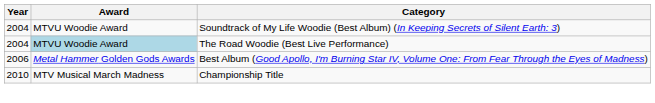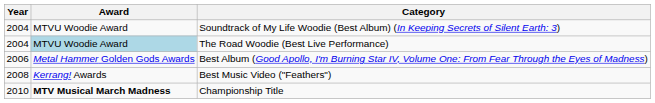 <table class="wikitable">
 <tr>
 <th>Year</th>
 <th>Award</th>
 <th>Category</th>
 </tr>
 <tr>
 <td>2004</td>
 <td>MTVU Woodie Award</td>
 <td>Soundtrack of My Life Woodie (Best Album) (<em><a href='#'>In Keeping Secrets of Silent Earth: 3</a></em>)</td>
 </tr>
 <tr>
 <td>2004</td>
 <td style="background: lightblue;">MTVU Woodie Award</td>
 <td>The Road Woodie (Best Live Performance)</td>
 </tr>
 <tr>
 <td>2006</td>
 <td><a href='#'><em>Metal Hammer</em> Golden Gods Awards</a></td>
 <td>Best Album (<em><a href='#'>Good Apollo, I'm Burning Star IV, Volume One: From Fear Through the Eyes of Madness</a></em>)</td>
 </tr>
 <tr>
+<td>2008</td>
+<td><em><a href='#'>Kerrang!</a></em> Awards</td>
+<td>Best Music Video ("Feathers")</td>
+</tr>
+<tr>
 <td>2010</td>
-<td>MTV Musical March Madness</td>
+<td><strong>MTV Musical March Madness</strong></td>
 <td>Championship Title</td>
 </tr>
 </table>
